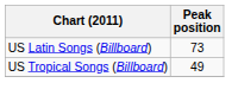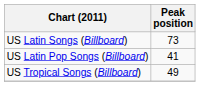 <table class="wikitable sortable plainrowheaders">
 <tr>
 <th align="center">Chart (2011)</th>
 <th align="center">Peak<br>position</th>
 </tr>
 <tr>
 <td align="left">US <a href='#'>Latin Songs</a> (<em><a href='#'>Billboard</a></em>)</td>
 <td style="text-align:center;">73</td>
 </tr>
 <tr>
+<td align="left">US <a href='#'>Latin Pop Songs</a> (<em><a href='#'>Billboard</a></em>)</td>
+<td style="text-align:center;">41</td>
+</tr>
+<tr>
 <td align="left">US <a href='#'>Tropical Songs</a> (<em><a href='#'>Billboard</a></em>)</td>
 <td style="text-align:center;">49</td>
 </tr>
 <tr>
 </tr>
 </table>
